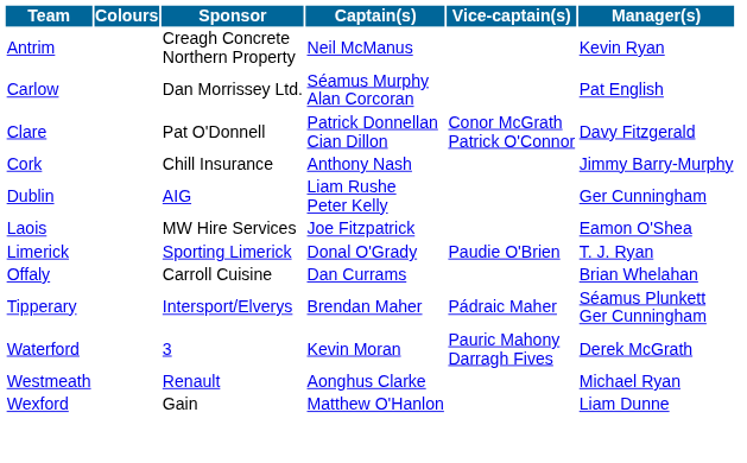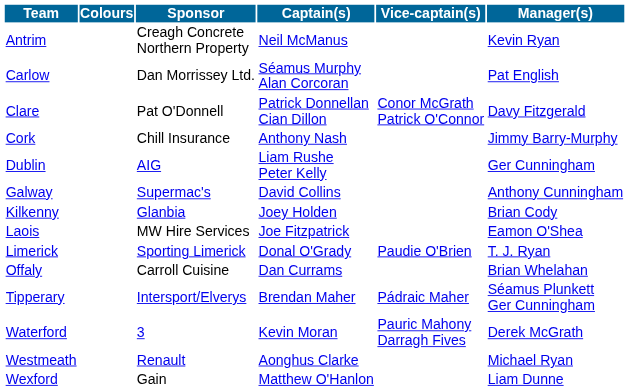 <table cellpadding="1" 1px #aaa 90%;">
 <tr style="background:#069; color:white;">
 <th rowspan="2">Team</th>
 <th rowspan="2">Colours</th>
 <th rowspan="2">Sponsor</th>
 <th rowspan="2">Captain(s)</th>
 <th rowspan="2">Vice-captain(s)</th>
 <th rowspan="2">Manager(s)</th>
 </tr>
 <tr>
 </tr>
 <tr>
 <td><a href='#'>Antrim</a></td>
 <td></td>
 <td>Creagh Concrete<br>Northern Property</td>
 <td><a href='#'>Neil McManus</a></td>
 <td></td>
 <td><a href='#'>Kevin Ryan</a></td>
 </tr>
 <tr>
 <td><a href='#'>Carlow</a></td>
 <td></td>
 <td>Dan Morrissey Ltd.</td>
 <td><a href='#'>Séamus Murphy</a><br><a href='#'>Alan Corcoran</a></td>
 <td></td>
 <td><a href='#'>Pat English</a></td>
 </tr>
 <tr>
 <td><a href='#'>Clare</a></td>
 <td></td>
 <td>Pat O'Donnell</td>
 <td><a href='#'>Patrick Donnellan</a><br><a href='#'>Cian Dillon</a></td>
 <td><a href='#'>Conor McGrath</a><br><a href='#'>Patrick O'Connor</a></td>
 <td><a href='#'>Davy Fitzgerald</a></td>
 </tr>
 <tr>
 <td><a href='#'>Cork</a></td>
 <td></td>
 <td>Chill Insurance</td>
 <td><a href='#'>Anthony Nash</a></td>
 <td></td>
 <td><a href='#'>Jimmy Barry-Murphy</a></td>
 </tr>
 <tr>
 <td><a href='#'>Dublin</a></td>
 <td></td>
 <td><a href='#'>AIG</a></td>
 <td><a href='#'>Liam Rushe</a><br><a href='#'>Peter Kelly</a></td>
 <td></td>
 <td><a href='#'>Ger Cunningham</a></td>
+</tr>
+<tr>
+<td><a href='#'>Galway</a></td>
+<td></td>
+<td><a href='#'>Supermac's</a></td>
+<td><a href='#'>David Collins</a></td>
+<td></td>
+<td><a href='#'>Anthony Cunningham</a></td>
+</tr>
+<tr>
+<td><a href='#'>Kilkenny</a></td>
+<td></td>
+<td><a href='#'>Glanbia</a></td>
+<td><a href='#'>Joey Holden</a></td>
+<td></td>
+<td><a href='#'>Brian Cody</a></td>
 </tr>
 <tr>
 <td><a href='#'>Laois</a></td>
 <td></td>
 <td>MW Hire Services</td>
 <td><a href='#'>Joe Fitzpatrick</a></td>
 <td></td>
 <td><a href='#'>Eamon O'Shea</a></td>
 </tr>
 <tr>
 <td><a href='#'>Limerick</a></td>
 <td></td>
 <td><a href='#'>Sporting Limerick</a></td>
 <td><a href='#'>Donal O'Grady</a></td>
 <td><a href='#'>Paudie O'Brien</a></td>
 <td><a href='#'>T. J. Ryan</a></td>
 </tr>
 <tr>
 <td><a href='#'>Offaly</a></td>
 <td></td>
 <td>Carroll Cuisine</td>
 <td><a href='#'>Dan Currams</a></td>
 <td></td>
 <td><a href='#'>Brian Whelahan</a></td>
 </tr>
 <tr>
 <td><a href='#'>Tipperary</a></td>
 <td></td>
 <td><a href='#'>Intersport/Elverys</a></td>
 <td><a href='#'>Brendan Maher</a></td>
 <td><a href='#'>Pádraic Maher</a></td>
 <td><a href='#'>Séamus Plunkett</a><br><a href='#'>Ger Cunningham</a></td>
 </tr>
 <tr>
 <td><a href='#'>Waterford</a></td>
 <td></td>
 <td><a href='#'>3</a></td>
 <td><a href='#'>Kevin Moran</a></td>
 <td><a href='#'>Pauric Mahony</a><br><a href='#'>Darragh Fives</a></td>
 <td><a href='#'>Derek McGrath</a></td>
 </tr>
 <tr>
 <td><a href='#'>Westmeath</a></td>
 <td></td>
 <td><a href='#'>Renault</a></td>
 <td><a href='#'>Aonghus Clarke</a></td>
 <td></td>
 <td><a href='#'>Michael Ryan</a></td>
 </tr>
 <tr>
 <td><a href='#'>Wexford</a></td>
 <td></td>
 <td>Gain</td>
 <td><a href='#'>Matthew O'Hanlon</a></td>
 <td></td>
 <td><a href='#'>Liam Dunne</a></td>
 </tr>
 </table>
